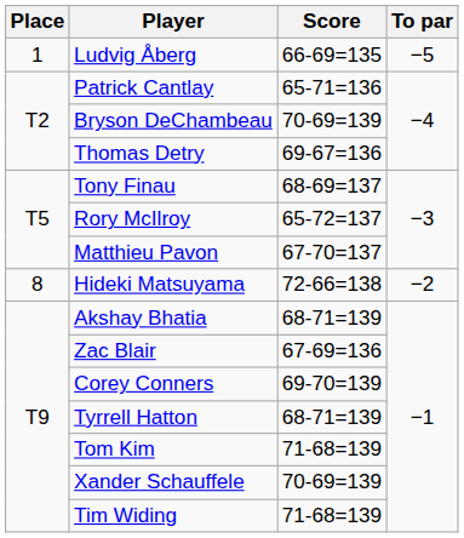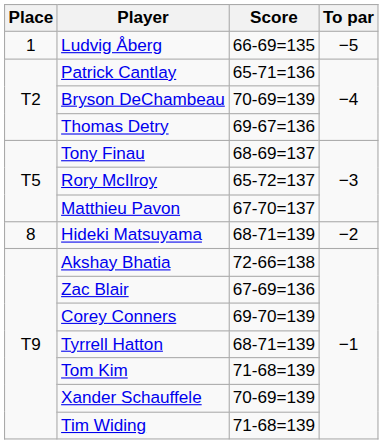 <table class="wikitable">
 <tr>
 <th>Place</th>
 <th>Player</th>
 <th>Score</th>
 <th>To par</th>
 </tr>
 <tr>
 <td align=center>1</td>
 <td> <a href='#'>Ludvig Åberg</a></td>
 <td>66-69=135</td>
 <td align=center>−5</td>
 </tr>
 <tr>
 <td rowspan=3 align=center>T2</td>
 <td> <a href='#'>Patrick Cantlay</a></td>
 <td>65-71=136</td>
 <td rowspan=3 align=center>−4</td>
 </tr>
 <tr>
 <td> <a href='#'>Bryson DeChambeau</a></td>
 <td>70-69=139</td>
 </tr>
 <tr>
 <td> <a href='#'>Thomas Detry</a></td>
 <td>69-67=136</td>
 </tr>
 <tr>
 <td rowspan=3 align=center>T5</td>
 <td> <a href='#'>Tony Finau</a></td>
 <td>68-69=137</td>
 <td rowspan=3 align=center>−3</td>
 </tr>
 <tr>
 <td> <a href='#'>Rory McIlroy</a></td>
 <td>65-72=137</td>
 </tr>
 <tr>
 <td> <a href='#'>Matthieu Pavon</a></td>
 <td>67-70=137</td>
 </tr>
 <tr>
 <td align=center>8</td>
 <td> <a href='#'>Hideki Matsuyama</a></td>
-<td>72-66=138</td>
+<td>68-71=139</td>
 <td align=center>−2</td>
 </tr>
 <tr>
 <td rowspan=7 align=center>T9</td>
 <td> <a href='#'>Akshay Bhatia</a></td>
-<td>68-71=139</td>
+<td>72-66=138</td>
 <td rowspan=7 align=center>−1</td>
 </tr>
 <tr>
 <td> <a href='#'>Zac Blair</a></td>
 <td>67-69=136</td>
 </tr>
 <tr>
 <td> <a href='#'>Corey Conners</a></td>
 <td>69-70=139</td>
 </tr>
 <tr>
 <td> <a href='#'>Tyrrell Hatton</a></td>
 <td>68-71=139</td>
 </tr>
 <tr>
 <td> <a href='#'>Tom Kim</a></td>
 <td>71-68=139</td>
 </tr>
 <tr>
 <td> <a href='#'>Xander Schauffele</a></td>
 <td>70-69=139</td>
 </tr>
 <tr>
 <td> <a href='#'>Tim Widing</a></td>
 <td>71-68=139</td>
 </tr>
 </table>
